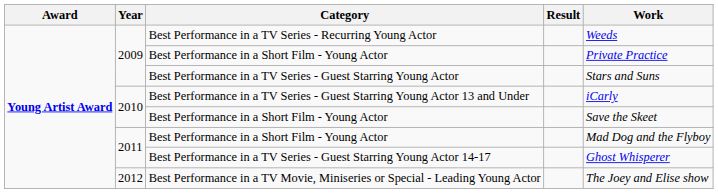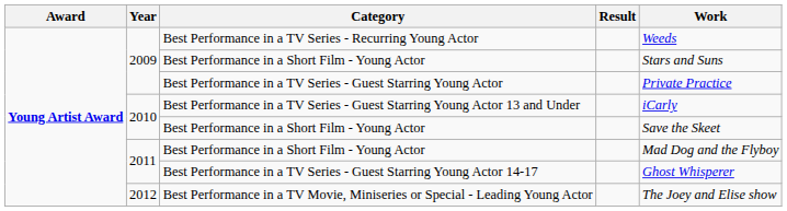 <table class="wikitable" style="font-size: 90%;">
 <tr>
 <th>Award</th>
 <th>Year</th>
 <th>Category</th>
 <th>Result</th>
 <th>Work</th>
 </tr>
 <tr>
 <td rowspan=8><strong><a href='#'>Young Artist Award</a></strong></td>
 <td rowspan=3>2009</td>
 <td>Best Performance in a TV Series - Recurring Young Actor</td>
 <td></td>
 <td><em><a href='#'>Weeds</a></em></td>
 </tr>
 <tr>
 <td>Best Performance in a Short Film - Young Actor</td>
 <td></td>
-<td><em><a href='#'>Private Practice</a></em></td>
+<td><em>Stars and Suns</em></td>
 </tr>
 <tr>
 <td>Best Performance in a TV Series - Guest Starring Young Actor</td>
 <td></td>
-<td><em>Stars and Suns</em></td>
+<td><em><a href='#'>Private Practice</a></em></td>
 </tr>
 <tr>
 <td rowspan=2>2010</td>
 <td>Best Performance in a TV Series - Guest Starring Young Actor 13 and Under</td>
 <td></td>
 <td><em><a href='#'>iCarly</a></em></td>
 </tr>
 <tr>
 <td>Best Performance in a Short Film - Young Actor</td>
 <td></td>
 <td><em>Save the Skeet</em></td>
 </tr>
 <tr>
 <td rowspan=2>2011</td>
 <td>Best Performance in a Short Film - Young Actor</td>
 <td></td>
 <td><em>Mad Dog and the Flyboy</em></td>
 </tr>
 <tr>
 <td>Best Performance in a TV Series - Guest Starring Young Actor 14-17</td>
 <td></td>
 <td><em><a href='#'>Ghost Whisperer</a></em></td>
 </tr>
 <tr>
 <td>2012</td>
 <td>Best Performance in a TV Movie, Miniseries or Special - Leading Young Actor</td>
 <td></td>
 <td><em>The Joey and Elise show</em></td>
 </tr>
 </table>
